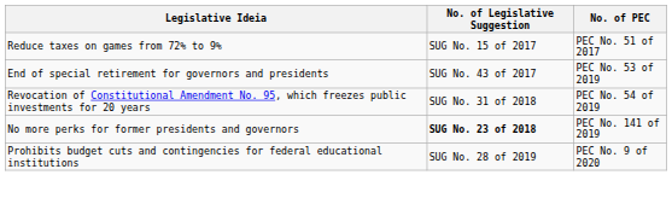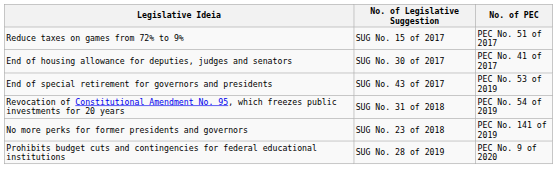 <table class="wikitable">
 <tr>
 <th>Legislative Ideia</th>
 <th>No. of Legislative Suggestion</th>
 <th>No. of PEC</th>
 </tr>
 <tr>
 <td>Reduce taxes on games from 72% to 9%</td>
 <td>SUG No. 15 of 2017</td>
 <td>PEC No. 51 of 2017</td>
+</tr>
+<tr>
+<td>End of housing allowance for deputies, judges and senators</td>
+<td>SUG No. 30 of 2017</td>
+<td>PEC No. 41 of 2017</td>
 </tr>
 <tr>
 <td>End of special retirement for governors and presidents</td>
 <td>SUG No. 43 of 2017</td>
 <td>PEC No. 53 of 2019</td>
 </tr>
 <tr>
 <td>Revocation of <a href='#'>Constitutional Amendment No. 95</a>, which freezes public investments for 20 years</td>
 <td>SUG No. 31 of 2018</td>
 <td>PEC No. 54 of 2019</td>
 </tr>
 <tr>
 <td>No more perks for former presidents and governors</td>
-<td><strong>SUG No. 23 of 2018</strong></td>
+<td>SUG No. 23 of 2018</td>
 <td>PEC No. 141 of 2019</td>
 </tr>
 <tr>
 <td>Prohibits budget cuts and contingencies for federal educational institutions</td>
 <td>SUG No. 28 of 2019</td>
 <td>PEC No. 9 of 2020</td>
 </tr>
 </table>
